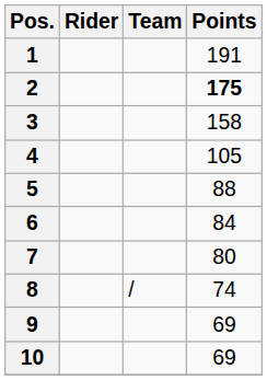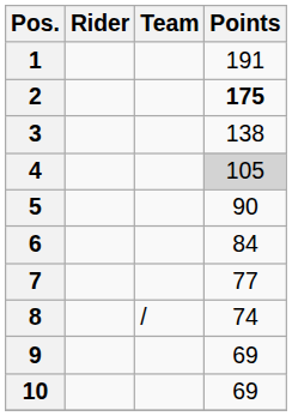 <table class="wikitable">
 <tr>
 <th>Pos.</th>
 <th>Rider</th>
 <th>Team</th>
 <th>Points</th>
 </tr>
 <tr>
 <th>1</th>
 <td></td>
 <td></td>
 <td align="center">191</td>
 </tr>
 <tr>
 <th>2</th>
 <td></td>
 <td></td>
 <td align="center"><strong>175</strong></td>
 </tr>
 <tr>
 <th>3</th>
 <td></td>
 <td></td>
-<td align="center">158</td>
+<td align="center">138</td>
 </tr>
 <tr>
 <th>4</th>
 <td></td>
 <td></td>
-<td align="center">105</td>
+<td align="center" style="background: lightgrey;">105</td>
 </tr>
 <tr>
 <th>5</th>
 <td></td>
 <td></td>
-<td align="center">88</td>
+<td align="center">90</td>
 </tr>
 <tr>
 <th>6</th>
 <td></td>
 <td></td>
 <td align="center">84</td>
 </tr>
 <tr>
 <th>7</th>
 <td></td>
 <td></td>
-<td align="center">80</td>
+<td align="center">77</td>
 </tr>
 <tr>
 <th>8</th>
 <td></td>
 <td>/</td>
 <td align="center">74</td>
 </tr>
 <tr>
 <th>9</th>
 <td></td>
 <td></td>
 <td align="center">69</td>
 </tr>
 <tr>
 <th>10</th>
 <td></td>
 <td></td>
 <td align="center">69</td>
 </tr>
 <tr>
 </tr>
 </table>
